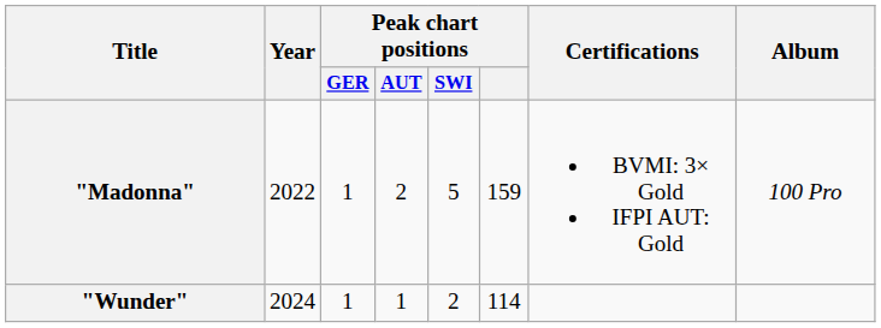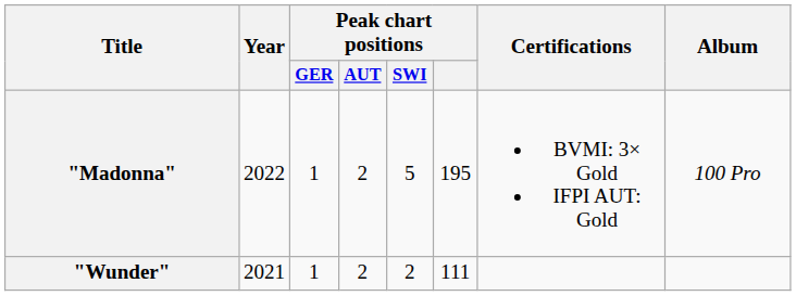 <table class="wikitable plainrowheaders" style="text-align:center;">
 <tr>
 <th scope="col" rowspan="2" style="width:20em;">Title</th>
 <th scope="col" rowspan="2" style="width:1em;">Year</th>
 <th scope="col" colspan="4">Peak chart positions</th>
 <th scope="col" rowspan="2" style="width:13em;">Certifications</th>
 <th scope="col" rowspan="2" style="width:10em;">Album</th>
 </tr>
 <tr>
 <th style="width:2.5em; font-size:85%"><a href='#'>GER</a><br></th>
 <th style="width:2.5em; font-size:85%"><a href='#'>AUT</a><br></th>
 <th style="width:2.5em; font-size:85%"><a href='#'>SWI</a><br></th>
 <th style="width:2.5em; font-size:85%"><a href='#'></a><br></th>
 </tr>
 <tr>
 <th scope="row">"Madonna"<br></th>
 <td>2022</td>
 <td>1</td>
 <td>2</td>
 <td>5</td>
-<td>159</td>
+<td>195</td>
 <td><br><ul><li>BVMI: 3× Gold</li><li>IFPI AUT: Gold</li></ul></td>
 <td><em>100 Pro</em></td>
 </tr>
 <tr>
 <th scope="row">"Wunder"<br></th>
-<td>2024</td>
-<td>1</td>
+<td>2021</td>
 <td>1</td>
 <td>2</td>
-<td>114</td>
+<td>2</td>
+<td>111</td>
 <td></td>
 <td></td>
 </tr>
 </table>
